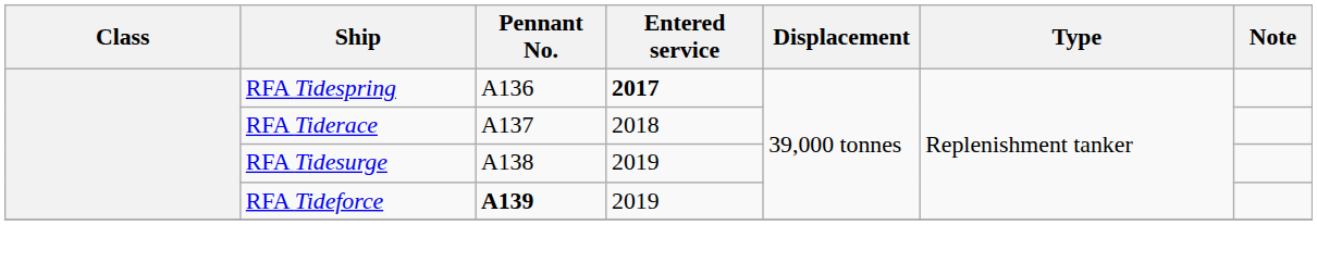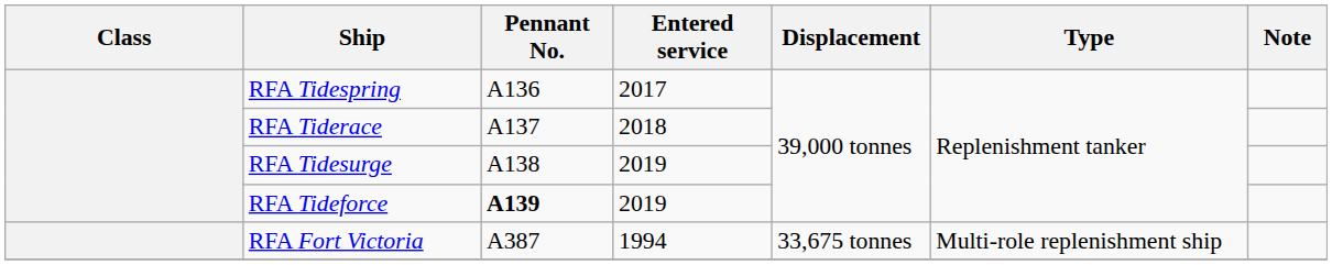 <table class="wikitable" style="margin:auto; width:100%;">
 <tr>
 <th style="text-align:center; width:18%;">Class</th>
 <th style="text-align:center; width:18%;">Ship</th>
 <th style="text-align:center; width:10%;">Pennant No.</th>
 <th style="text-align:center; width:12%;">Entered service</th>
 <th style="text-align:center; width:12%;">Displacement</th>
 <th style="text-align:center; width:24%;">Type</th>
 <th style="text-align:center; width:6%;">Note</th>
 </tr>
 <tr>
 <th rowspan="4"></th>
 <td><a href='#'>RFA <em>Tidespring</em></a></td>
 <td>A136</td>
-<td><strong>2017</strong></td>
+<td>2017</td>
 <td rowspan="4">39,000 tonnes</td>
 <td rowspan="4">Replenishment tanker</td>
 <td></td>
 </tr>
 <tr>
 <td><a href='#'>RFA <em>Tiderace</em></a></td>
 <td>A137</td>
 <td>2018</td>
 <td></td>
 </tr>
 <tr>
 <td><a href='#'>RFA <em>Tidesurge</em></a></td>
 <td>A138</td>
 <td>2019</td>
 <td></td>
 </tr>
 <tr>
 <td><a href='#'>RFA <em>Tideforce</em></a></td>
 <td><strong>A139</strong></td>
 <td>2019</td>
 <td></td>
 </tr>
 <tr>
+<th rowspan="1"></th>
+<td><a href='#'>RFA <em>Fort Victoria</em></a></td>
+<td>A387</td>
+<td>1994</td>
+<td>33,675 tonnes</td>
+<td>Multi-role replenishment ship</td>
+<td></td>
+</tr>
+<tr>
 </tr>
 </table>
